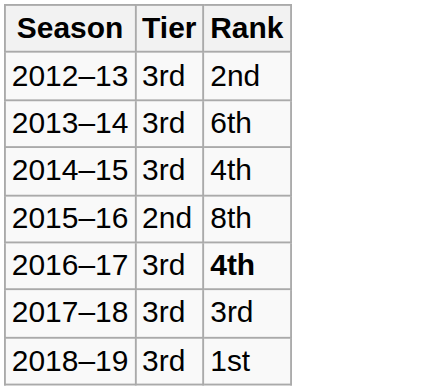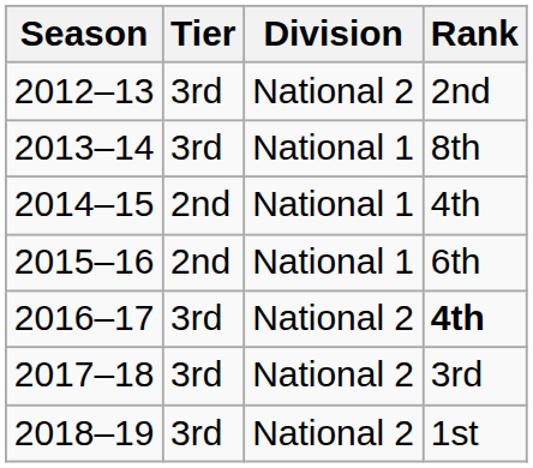 <table class="wikitable">
 <tr>
 <th>Season</th>
 <th>Tier</th>
+<th>Division</th>
 <th>Rank</th>
 </tr>
 <tr>
 <td>2012–13</td>
 <td>3rd</td>
+<td>National 2</td>
 <td>2nd</td>
 </tr>
 <tr>
 <td>2013–14</td>
 <td>3rd</td>
-<td>6th</td>
+<td>National 1</td>
+<td>8th</td>
 </tr>
 <tr>
 <td>2014–15</td>
-<td>3rd</td>
+<td>2nd</td>
+<td>National 1</td>
 <td>4th</td>
 </tr>
 <tr>
 <td>2015–16</td>
 <td>2nd</td>
-<td>8th</td>
+<td>National 1</td>
+<td>6th</td>
 </tr>
 <tr>
 <td>2016–17</td>
 <td>3rd</td>
+<td>National 2</td>
 <td><strong>4th</strong></td>
 </tr>
 <tr>
 <td>2017–18</td>
 <td>3rd</td>
+<td>National 2</td>
 <td>3rd</td>
 </tr>
 <tr>
 <td>2018–19</td>
 <td>3rd</td>
+<td>National 2</td>
 <td>1st</td>
 </tr>
 </table>
